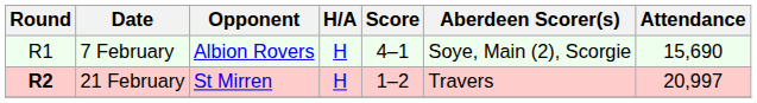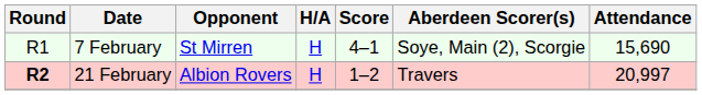 <table class="wikitable" style="text-align:center">
 <tr>
 <th>Round</th>
 <th>Date</th>
 <th>Opponent</th>
 <th>H/A</th>
 <th>Score</th>
 <th>Aberdeen Scorer(s)</th>
 <th>Attendance</th>
 </tr>
 <tr bgcolor=#EEFFEE>
 <td>R1</td>
 <td align=left>7 February</td>
-<td align=left><a href='#'>Albion Rovers</a></td>
+<td align=left><a href='#'>St Mirren</a></td>
 <td><a href='#'>H</a></td>
 <td>4–1</td>
 <td align=left>Soye, Main (2), Scorgie</td>
 <td>15,690</td>
 </tr>
 <tr bgcolor=#FFCCCC>
 <td><strong>R2</strong></td>
 <td align=left>21 February</td>
-<td align=left><a href='#'>St Mirren</a></td>
+<td align=left><a href='#'>Albion Rovers</a></td>
 <td><a href='#'>H</a></td>
 <td>1–2</td>
 <td align=left>Travers</td>
 <td>20,997</td>
 </tr>
 <tr>
 </tr>
 </table>
